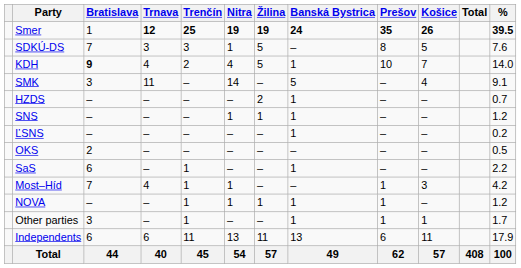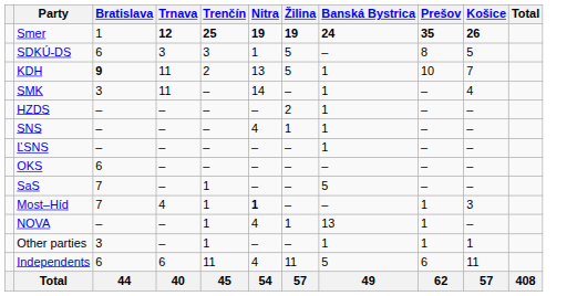 <table class="wikitable sortable">
 <tr>
 <th class="unsortable"></th>
 <th>Party</th>
 <th><a href='#'>Bratislava</a></th>
 <th><a href='#'>Trnava</a></th>
 <th><a href='#'>Trenčín</a></th>
 <th><a href='#'>Nitra</a></th>
 <th><a href='#'>Žilina</a></th>
 <th><a href='#'>Banská Bystrica</a></th>
 <th><a href='#'>Prešov</a></th>
 <th><a href='#'>Košice</a></th>
 <th>Total</th>
-<th>%</th>
 </tr>
 <tr>
 <td width=5px bgcolor=></td>
 <td><a href='#'>Smer</a></td>
 <td>1</td>
 <td><strong>12</strong></td>
 <td><strong>25</strong></td>
 <td><strong>19</strong></td>
 <td><strong>19</strong></td>
 <td><strong>24</strong></td>
 <td><strong>35</strong></td>
 <td><strong>26</strong></td>
 <td></td>
-<td><strong>39.5</strong></td>
 </tr>
 <tr>
 <td bgcolor=></td>
 <td><a href='#'>SDKÚ-DS</a></td>
-<td>7</td>
+<td>6</td>
 <td>3</td>
 <td>3</td>
 <td>1</td>
 <td>5</td>
 <td>–</td>
 <td>8</td>
 <td>5</td>
 <td></td>
-<td>7.6</td>
 </tr>
 <tr>
 <td bgcolor=></td>
 <td><a href='#'>KDH</a></td>
 <td><strong>9</strong></td>
-<td>4</td>
+<td>11</td>
 <td>2</td>
-<td>4</td>
+<td>13</td>
 <td>5</td>
 <td>1</td>
 <td>10</td>
 <td>7</td>
 <td></td>
-<td>14.0</td>
 </tr>
 <tr>
 <td bgcolor=></td>
 <td><a href='#'>SMK</a></td>
 <td>3</td>
 <td>11</td>
 <td>–</td>
 <td>14</td>
 <td>–</td>
-<td>5</td>
+<td>1</td>
 <td>–</td>
 <td>4</td>
 <td></td>
-<td>9.1</td>
 </tr>
 <tr>
 <td bgcolor=></td>
 <td><a href='#'>HZDS</a></td>
 <td>–</td>
 <td>–</td>
 <td>–</td>
 <td>–</td>
 <td>2</td>
 <td>1</td>
 <td>–</td>
 <td>–</td>
 <td></td>
-<td>0.7</td>
 </tr>
 <tr>
 <td bgcolor=></td>
 <td><a href='#'>SNS</a></td>
 <td>–</td>
 <td>–</td>
 <td>–</td>
-<td>1</td>
+<td>4</td>
 <td>1</td>
 <td>1</td>
 <td>–</td>
 <td>–</td>
 <td></td>
-<td>1.2</td>
 </tr>
 <tr>
 <td bgcolor=></td>
 <td><a href='#'>ĽSNS</a></td>
 <td>–</td>
 <td>–</td>
 <td>–</td>
 <td>–</td>
 <td>–</td>
 <td>1</td>
 <td>–</td>
 <td>–</td>
 <td></td>
-<td>0.2</td>
 </tr>
 <tr>
 <td bgcolor=></td>
 <td><a href='#'>OKS</a></td>
-<td>2</td>
+<td>6</td>
 <td>–</td>
 <td>–</td>
 <td>–</td>
 <td>–</td>
 <td>–</td>
 <td>–</td>
 <td>–</td>
 <td></td>
-<td>0.5</td>
 </tr>
 <tr>
 <td bgcolor=></td>
 <td><a href='#'>SaS</a></td>
-<td>6</td>
+<td>7</td>
 <td>–</td>
 <td>1</td>
 <td>–</td>
 <td>–</td>
-<td>1</td>
+<td>5</td>
 <td>–</td>
 <td>–</td>
 <td></td>
-<td>2.2</td>
 </tr>
 <tr>
 <td bgcolor=></td>
 <td><a href='#'>Most–Híd</a></td>
 <td>7</td>
 <td>4</td>
 <td>1</td>
-<td>1</td>
+<td><strong>1</strong></td>
 <td>–</td>
 <td>–</td>
 <td>1</td>
 <td>3</td>
 <td></td>
-<td>4.2</td>
 </tr>
 <tr>
 <td bgcolor=></td>
 <td><a href='#'>NOVA</a></td>
 <td>–</td>
 <td>–</td>
 <td>1</td>
+<td>4</td>
 <td>1</td>
-<td>1</td>
-<td>1</td>
+<td>13</td>
 <td>1</td>
 <td>–</td>
 <td></td>
-<td>1.2</td>
 </tr>
 <tr>
 <td bgcolor=></td>
 <td>Other parties</td>
 <td>3</td>
 <td>–</td>
 <td>1</td>
 <td>–</td>
 <td>–</td>
 <td>1</td>
 <td>1</td>
 <td>1</td>
 <td></td>
-<td>1.7</td>
 </tr>
 <tr>
 <td bgcolor=></td>
 <td><a href='#'>Independents</a></td>
 <td>6</td>
 <td>6</td>
 <td>11</td>
-<td>13</td>
+<td>4</td>
 <td>11</td>
-<td>13</td>
+<td>5</td>
 <td>6</td>
 <td>11</td>
 <td></td>
-<td>17.9</td>
 </tr>
 <tr>
 <th></th>
 <th>Total</th>
 <th>44</th>
 <th>40</th>
 <th>45</th>
 <th>54</th>
 <th>57</th>
 <th>49</th>
 <th>62</th>
 <th>57</th>
 <th>408</th>
-<th>100</th>
 </tr>
 </table>
